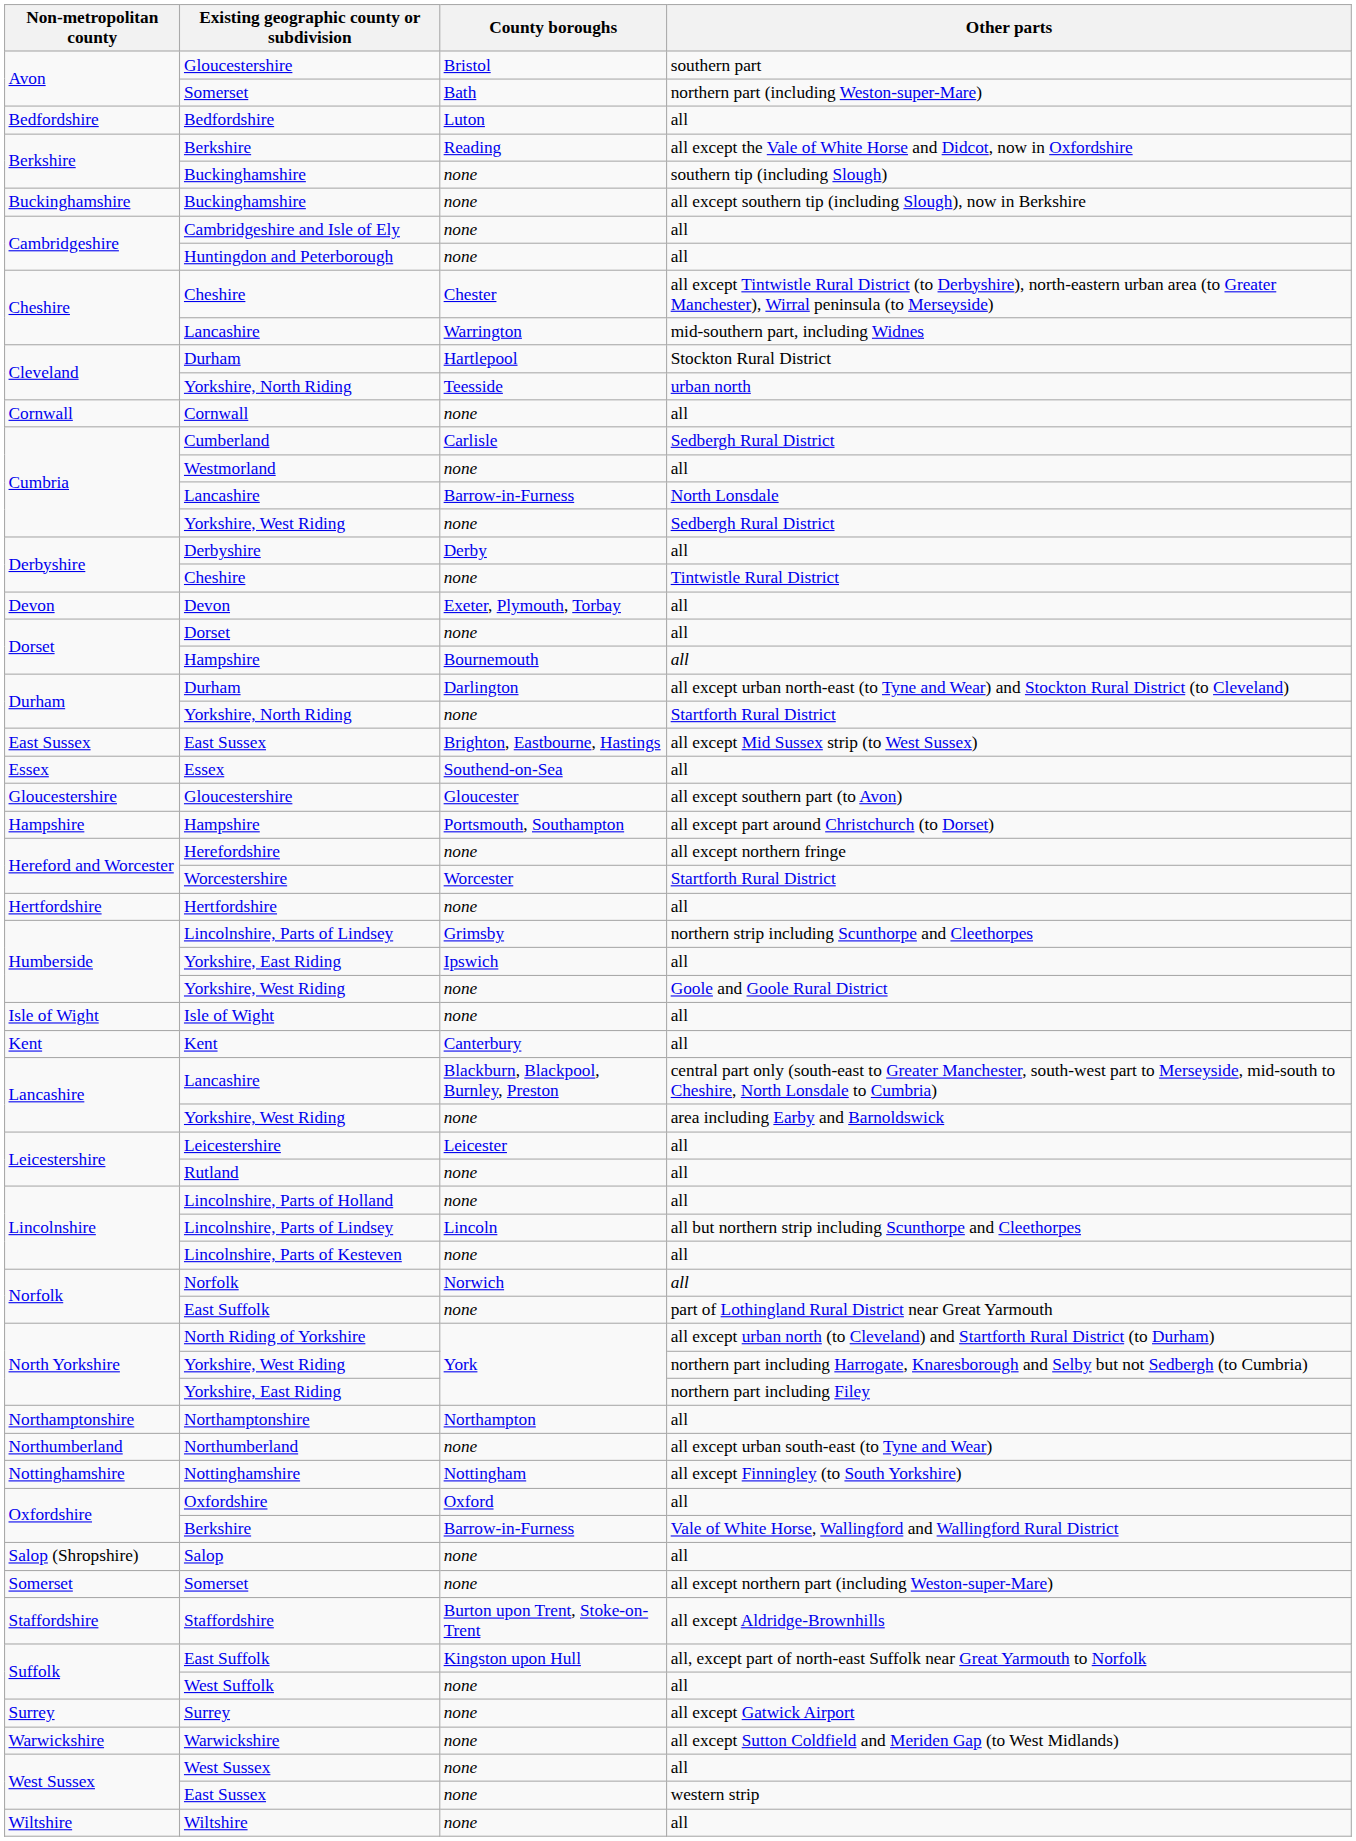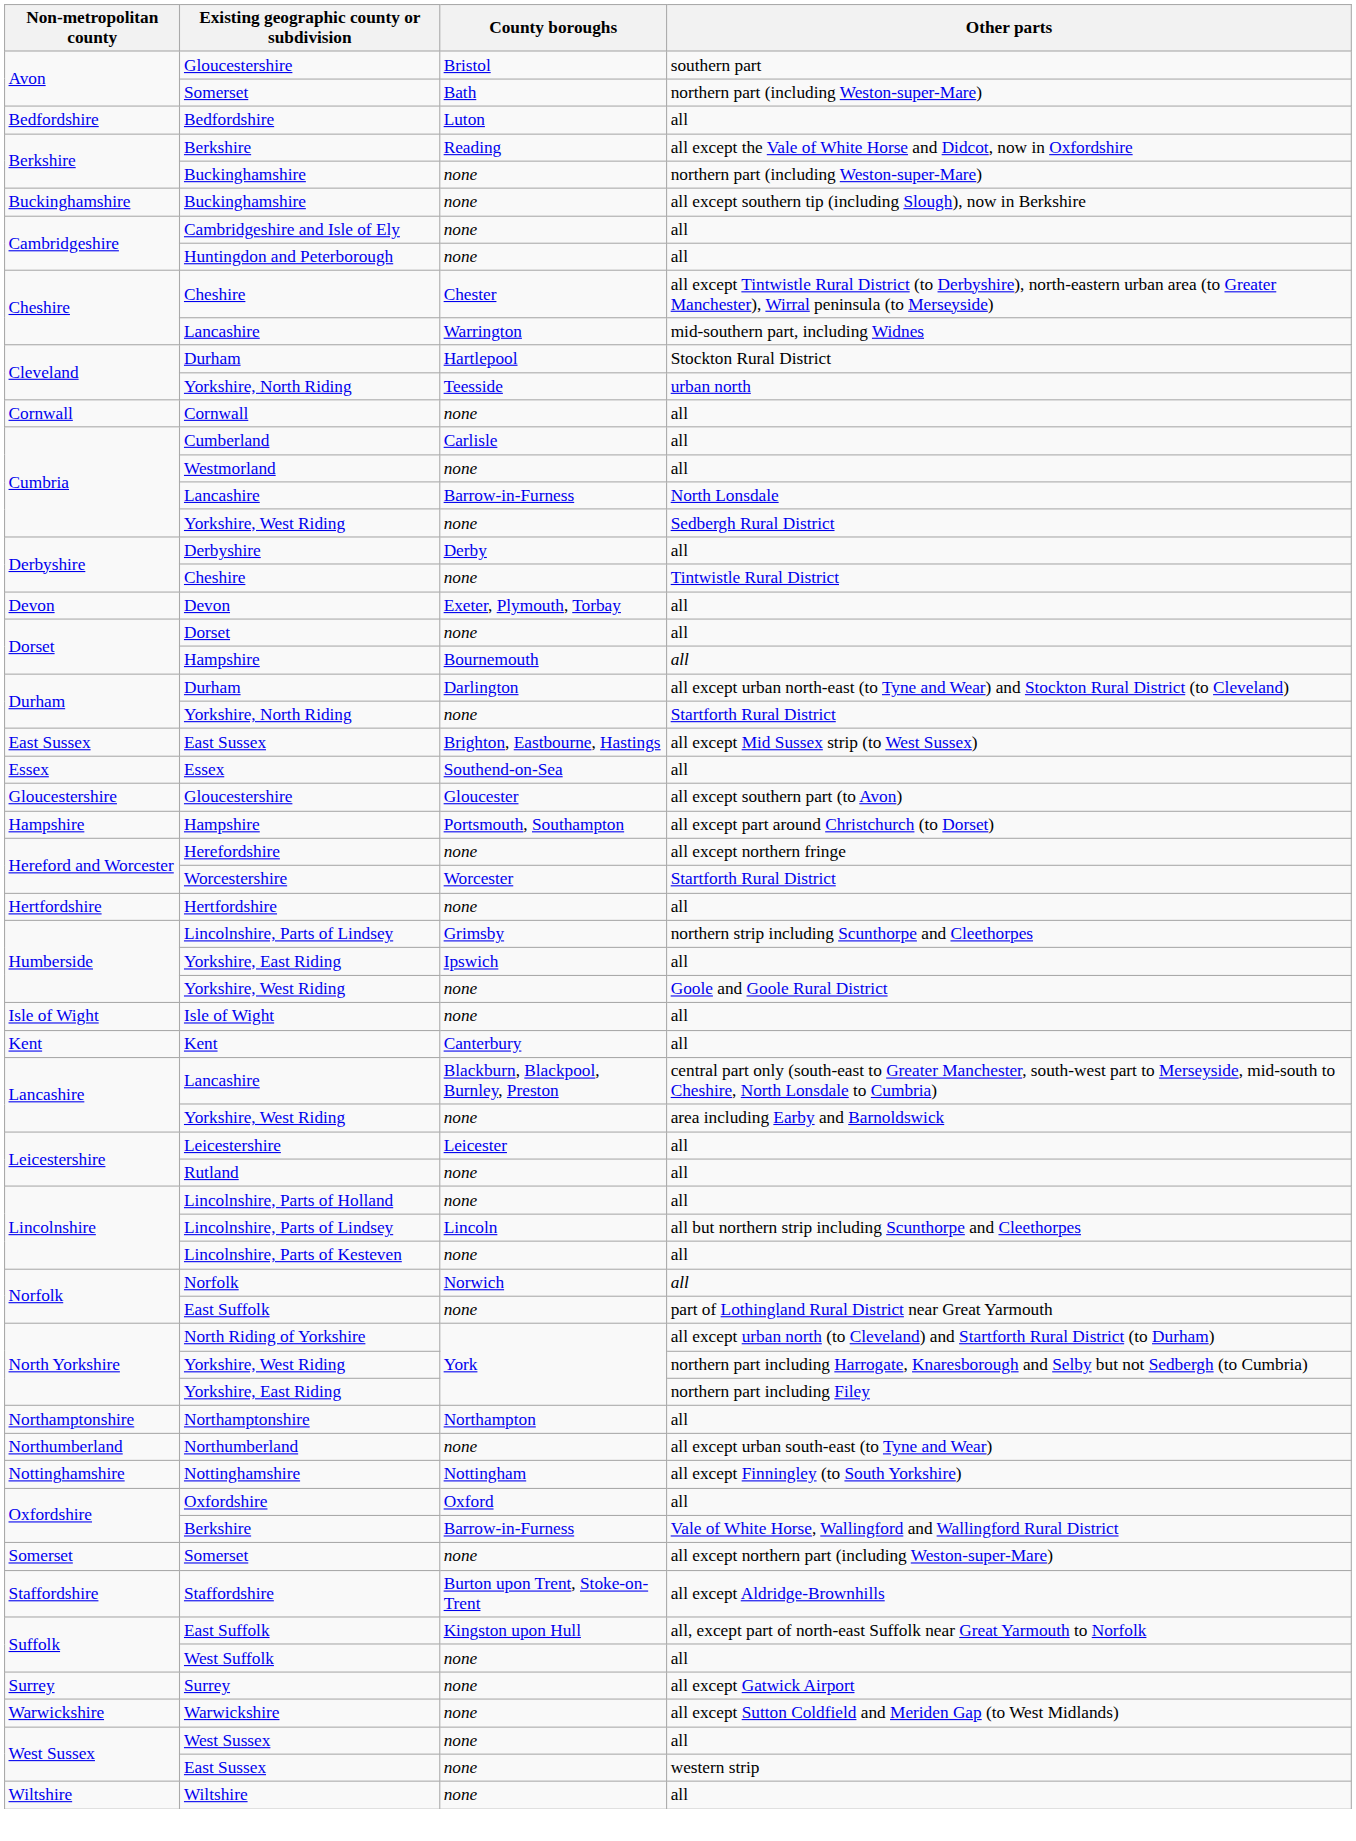 <table class="wikitable">
 <tr>
 <th>Non-metropolitan county</th>
 <th>Existing geographic county or subdivision</th>
 <th>County boroughs</th>
 <th>Other parts</th>
 </tr>
 <tr>
 <td rowspan=2><a href='#'>Avon</a></td>
 <td><a href='#'>Gloucestershire</a></td>
 <td><a href='#'>Bristol</a></td>
 <td>southern part</td>
 </tr>
 <tr>
 <td><a href='#'>Somerset</a></td>
 <td><a href='#'>Bath</a></td>
 <td>northern part (including <a href='#'>Weston-super-Mare</a>)</td>
 </tr>
 <tr>
 <td><a href='#'>Bedfordshire</a></td>
 <td><a href='#'>Bedfordshire</a></td>
 <td><a href='#'>Luton</a></td>
 <td>all</td>
 </tr>
 <tr>
 <td rowspan=2><a href='#'>Berkshire</a></td>
 <td><a href='#'>Berkshire</a></td>
 <td><a href='#'>Reading</a></td>
 <td>all except the <a href='#'>Vale of White Horse</a> and <a href='#'>Didcot</a>, now in <a href='#'>Oxfordshire</a></td>
 </tr>
 <tr>
 <td><a href='#'>Buckinghamshire</a></td>
 <td><em>none</em></td>
-<td>southern tip (including <a href='#'>Slough</a>)</td>
+<td>northern part (including <a href='#'>Weston-super-Mare</a>)</td>
 </tr>
 <tr>
 <td><a href='#'>Buckinghamshire</a></td>
 <td><a href='#'>Buckinghamshire</a></td>
 <td><em>none</em></td>
 <td>all except southern tip (including <a href='#'>Slough</a>), now in Berkshire</td>
 </tr>
 <tr>
 <td rowspan=2><a href='#'>Cambridgeshire</a></td>
 <td><a href='#'>Cambridgeshire and Isle of Ely</a></td>
 <td><em>none</em></td>
 <td>all</td>
 </tr>
 <tr>
 <td><a href='#'>Huntingdon and Peterborough</a></td>
 <td><em>none</em></td>
 <td>all</td>
 </tr>
 <tr>
 <td rowspan=2><a href='#'>Cheshire</a></td>
 <td><a href='#'>Cheshire</a></td>
 <td><a href='#'>Chester</a></td>
 <td>all except <a href='#'>Tintwistle Rural District</a> (to <a href='#'>Derbyshire</a>), north-eastern urban area (to <a href='#'>Greater Manchester</a>), <a href='#'>Wirral</a> peninsula (to <a href='#'>Merseyside</a>)</td>
 </tr>
 <tr>
 <td><a href='#'>Lancashire</a></td>
 <td><a href='#'>Warrington</a></td>
 <td>mid-southern part, including <a href='#'>Widnes</a></td>
 </tr>
 <tr>
 <td rowspan=2><a href='#'>Cleveland</a></td>
 <td><a href='#'>Durham</a></td>
 <td><a href='#'>Hartlepool</a></td>
 <td>Stockton Rural District</td>
 </tr>
 <tr>
 <td><a href='#'>Yorkshire, North Riding</a></td>
 <td><a href='#'>Teesside</a></td>
 <td><a href='#'>urban north</a></td>
 </tr>
 <tr>
 <td><a href='#'>Cornwall</a></td>
 <td><a href='#'>Cornwall</a></td>
 <td><em>none</em></td>
 <td>all</td>
 </tr>
 <tr>
 <td rowspan=4><a href='#'>Cumbria</a></td>
 <td><a href='#'>Cumberland</a></td>
 <td><a href='#'>Carlisle</a></td>
-<td><a href='#'>Sedbergh Rural District</a></td>
+<td>all</td>
 </tr>
 <tr>
 <td><a href='#'>Westmorland</a></td>
 <td><em>none</em></td>
 <td>all</td>
 </tr>
 <tr>
 <td><a href='#'>Lancashire</a></td>
 <td><a href='#'>Barrow-in-Furness</a></td>
 <td><a href='#'>North Lonsdale</a></td>
 </tr>
 <tr>
 <td><a href='#'>Yorkshire, West Riding</a></td>
 <td><em>none</em></td>
 <td><a href='#'>Sedbergh Rural District</a></td>
 </tr>
 <tr>
 <td rowspan=2><a href='#'>Derbyshire</a></td>
 <td><a href='#'>Derbyshire</a></td>
 <td><a href='#'>Derby</a></td>
 <td>all</td>
 </tr>
 <tr>
 <td><a href='#'>Cheshire</a></td>
 <td><em>none</em></td>
 <td><a href='#'>Tintwistle Rural District</a></td>
 </tr>
 <tr>
 <td><a href='#'>Devon</a></td>
 <td><a href='#'>Devon</a></td>
 <td><a href='#'>Exeter</a>, <a href='#'>Plymouth</a>, <a href='#'>Torbay</a></td>
 <td>all</td>
 </tr>
 <tr>
 <td rowspan=2><a href='#'>Dorset</a></td>
 <td><a href='#'>Dorset</a></td>
 <td><em>none</em></td>
 <td>all</td>
 </tr>
 <tr>
 <td><a href='#'>Hampshire</a></td>
 <td><a href='#'>Bournemouth</a></td>
 <td><em>all</em></td>
 </tr>
 <tr>
 <td rowspan=2><a href='#'>Durham</a></td>
 <td><a href='#'>Durham</a></td>
 <td><a href='#'>Darlington</a></td>
 <td>all except urban north-east (to <a href='#'>Tyne and Wear</a>) and <a href='#'>Stockton Rural District</a> (to <a href='#'>Cleveland</a>)</td>
 </tr>
 <tr>
 <td><a href='#'>Yorkshire, North Riding</a></td>
 <td><em>none</em></td>
 <td><a href='#'>Startforth Rural District</a></td>
 </tr>
 <tr>
 <td><a href='#'>East Sussex</a></td>
 <td><a href='#'>East Sussex</a></td>
 <td><a href='#'>Brighton</a>, <a href='#'>Eastbourne</a>, <a href='#'>Hastings</a></td>
 <td>all except <a href='#'>Mid Sussex</a> strip (to <a href='#'>West Sussex</a>)</td>
 </tr>
 <tr>
 <td><a href='#'>Essex</a></td>
 <td><a href='#'>Essex</a></td>
 <td><a href='#'>Southend-on-Sea</a></td>
 <td>all</td>
 </tr>
 <tr>
 <td><a href='#'>Gloucestershire</a></td>
 <td><a href='#'>Gloucestershire</a></td>
 <td><a href='#'>Gloucester</a></td>
 <td>all except southern part (to <a href='#'>Avon</a>)</td>
 </tr>
 <tr>
 <td><a href='#'>Hampshire</a></td>
 <td><a href='#'>Hampshire</a></td>
 <td><a href='#'>Portsmouth</a>, <a href='#'>Southampton</a></td>
 <td>all except part around <a href='#'>Christchurch</a> (to <a href='#'>Dorset</a>)</td>
 </tr>
 <tr>
 <td rowspan=2><a href='#'>Hereford and Worcester</a></td>
 <td><a href='#'>Herefordshire</a></td>
 <td><em>none</em></td>
 <td>all except northern fringe</td>
 </tr>
 <tr>
 <td><a href='#'>Worcestershire</a></td>
 <td><a href='#'>Worcester</a></td>
 <td><a href='#'>Startforth Rural District</a></td>
 </tr>
 <tr>
 <td><a href='#'>Hertfordshire</a></td>
 <td><a href='#'>Hertfordshire</a></td>
 <td><em>none</em></td>
 <td>all</td>
 </tr>
 <tr>
 <td rowspan=3><a href='#'>Humberside</a></td>
 <td><a href='#'>Lincolnshire, Parts of Lindsey</a></td>
 <td><a href='#'>Grimsby</a></td>
 <td>northern strip including <a href='#'>Scunthorpe</a> and <a href='#'>Cleethorpes</a></td>
 </tr>
 <tr>
 <td><a href='#'>Yorkshire, East Riding</a></td>
 <td><a href='#'>Ipswich</a></td>
 <td>all</td>
 </tr>
 <tr>
 <td><a href='#'>Yorkshire, West Riding</a></td>
 <td><em>none</em></td>
 <td><a href='#'>Goole</a> and <a href='#'>Goole Rural District</a></td>
 </tr>
 <tr>
 <td><a href='#'>Isle of Wight</a></td>
 <td><a href='#'>Isle of Wight</a></td>
 <td><em>none</em></td>
 <td>all</td>
 </tr>
 <tr>
 <td><a href='#'>Kent</a></td>
 <td><a href='#'>Kent</a></td>
 <td><a href='#'>Canterbury</a></td>
 <td>all</td>
 </tr>
 <tr>
 <td rowspan=2><a href='#'>Lancashire</a></td>
 <td><a href='#'>Lancashire</a></td>
 <td><a href='#'>Blackburn</a>, <a href='#'>Blackpool</a>, <a href='#'>Burnley</a>, <a href='#'>Preston</a></td>
 <td>central part only (south-east to <a href='#'>Greater Manchester</a>, south-west part to <a href='#'>Merseyside</a>, mid-south to <a href='#'>Cheshire</a>, <a href='#'>North Lonsdale</a> to <a href='#'>Cumbria</a>)</td>
 </tr>
 <tr>
 <td><a href='#'>Yorkshire, West Riding</a></td>
 <td><em>none</em></td>
 <td>area including <a href='#'>Earby</a> and <a href='#'>Barnoldswick</a></td>
 </tr>
 <tr>
 <td rowspan=2><a href='#'>Leicestershire</a></td>
 <td><a href='#'>Leicestershire</a></td>
 <td><a href='#'>Leicester</a></td>
 <td>all</td>
 </tr>
 <tr>
 <td><a href='#'>Rutland</a></td>
 <td><em>none</em></td>
 <td>all</td>
 </tr>
 <tr>
 <td rowspan=3><a href='#'>Lincolnshire</a></td>
 <td><a href='#'>Lincolnshire, Parts of Holland</a></td>
 <td><em>none</em></td>
 <td>all</td>
 </tr>
 <tr>
 <td><a href='#'>Lincolnshire, Parts of Lindsey</a></td>
 <td><a href='#'>Lincoln</a></td>
 <td>all but northern strip including <a href='#'>Scunthorpe</a> and <a href='#'>Cleethorpes</a></td>
 </tr>
 <tr>
 <td><a href='#'>Lincolnshire, Parts of Kesteven</a></td>
 <td><em>none</em></td>
 <td>all</td>
 </tr>
 <tr>
 <td rowspan=2><a href='#'>Norfolk</a></td>
 <td><a href='#'>Norfolk</a></td>
 <td><a href='#'>Norwich</a></td>
 <td><em>all</em></td>
 </tr>
 <tr>
 <td><a href='#'>East Suffolk</a></td>
 <td><em>none</em></td>
 <td>part of <a href='#'>Lothingland Rural District</a> near Great Yarmouth</td>
 </tr>
 <tr>
 <td rowspan=3><a href='#'>North Yorkshire</a></td>
 <td><a href='#'>North Riding of Yorkshire</a></td>
 <td rowspan=3><a href='#'>York</a></td>
 <td>all except <a href='#'>urban north</a> (to <a href='#'>Cleveland</a>) and <a href='#'>Startforth Rural District</a> (to <a href='#'>Durham</a>)</td>
 </tr>
 <tr>
 <td><a href='#'>Yorkshire, West Riding</a></td>
 <td>northern part including <a href='#'>Harrogate</a>, <a href='#'>Knaresborough</a> and <a href='#'>Selby</a> but not <a href='#'>Sedbergh</a> (to Cumbria)</td>
 </tr>
 <tr>
 <td><a href='#'>Yorkshire, East Riding</a></td>
 <td>northern part including <a href='#'>Filey</a></td>
 </tr>
 <tr>
 <td><a href='#'>Northamptonshire</a></td>
 <td><a href='#'>Northamptonshire</a></td>
 <td><a href='#'>Northampton</a></td>
 <td>all</td>
 </tr>
 <tr>
 <td><a href='#'>Northumberland</a></td>
 <td><a href='#'>Northumberland</a></td>
 <td><em>none</em></td>
 <td>all except urban south-east (to <a href='#'>Tyne and Wear</a>)</td>
 </tr>
 <tr>
 <td><a href='#'>Nottinghamshire</a></td>
 <td><a href='#'>Nottinghamshire</a></td>
 <td><a href='#'>Nottingham</a></td>
 <td>all except <a href='#'>Finningley</a> (to <a href='#'>South Yorkshire</a>)</td>
 </tr>
 <tr>
 <td rowspan=2><a href='#'>Oxfordshire</a></td>
 <td><a href='#'>Oxfordshire</a></td>
 <td><a href='#'>Oxford</a></td>
 <td>all</td>
 </tr>
 <tr>
 <td><a href='#'>Berkshire</a></td>
 <td><a href='#'>Barrow-in-Furness</a></td>
 <td><a href='#'>Vale of White Horse</a>, <a href='#'>Wallingford</a> and <a href='#'>Wallingford Rural District</a></td>
 </tr>
 <tr>
-<td><a href='#'>Salop</a> (Shropshire)</td>
-<td><a href='#'>Salop</a></td>
-<td><em>none</em></td>
-<td>all</td>
-</tr>
-<tr>
 <td><a href='#'>Somerset</a></td>
 <td><a href='#'>Somerset</a></td>
 <td><em>none</em></td>
 <td>all except northern part (including <a href='#'>Weston-super-Mare</a>)</td>
 </tr>
 <tr>
 <td><a href='#'>Staffordshire</a></td>
 <td><a href='#'>Staffordshire</a></td>
 <td><a href='#'>Burton upon Trent</a>, <a href='#'>Stoke-on-Trent</a></td>
 <td>all except <a href='#'>Aldridge-Brownhills</a></td>
 </tr>
 <tr>
 <td rowspan=2><a href='#'>Suffolk</a></td>
 <td><a href='#'>East Suffolk</a></td>
 <td><a href='#'>Kingston upon Hull</a></td>
 <td>all, except part of north-east Suffolk near <a href='#'>Great Yarmouth</a> to <a href='#'>Norfolk</a></td>
 </tr>
 <tr>
 <td><a href='#'>West Suffolk</a></td>
 <td><em>none</em></td>
 <td>all</td>
 </tr>
 <tr>
 <td><a href='#'>Surrey</a></td>
 <td><a href='#'>Surrey</a></td>
 <td><em>none</em></td>
 <td>all except <a href='#'>Gatwick Airport</a></td>
 </tr>
 <tr>
 <td><a href='#'>Warwickshire</a></td>
 <td><a href='#'>Warwickshire</a></td>
 <td><em>none</em></td>
 <td>all except <a href='#'>Sutton Coldfield</a> and <a href='#'>Meriden Gap</a> (to West Midlands)</td>
 </tr>
 <tr>
 <td rowspan=2><a href='#'>West Sussex</a></td>
 <td><a href='#'>West Sussex</a></td>
 <td><em>none</em></td>
 <td>all</td>
 </tr>
 <tr>
 <td><a href='#'>East Sussex</a></td>
 <td><em>none</em></td>
 <td>western strip</td>
 </tr>
 <tr>
 <td><a href='#'>Wiltshire</a></td>
 <td><a href='#'>Wiltshire</a></td>
 <td><em>none</em></td>
 <td>all</td>
 </tr>
 </table>
